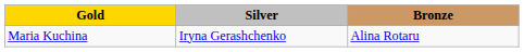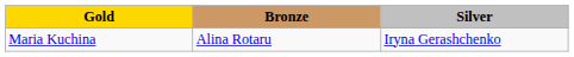 <table class="wikitable" style="text-align:left">
 <tr align="center">
 <td width=200 bgcolor=gold><strong>Gold</strong></td>
+<td width=200 bgcolor=CC9966><strong>Bronze</strong></td>
 <td width=200 bgcolor=silver><strong>Silver</strong></td>
-<td width=200 bgcolor=CC9966><strong>Bronze</strong></td>
 </tr>
 <tr>
 <td><a href='#'>Maria Kuchina</a><br><em></em></td>
+<td><a href='#'>Alina Rotaru</a><br><em></em></td>
 <td><a href='#'>Iryna Gerashchenko</a><br><em></em></td>
-<td><a href='#'>Alina Rotaru</a><br><em></em></td>
 </tr>
 </table>
